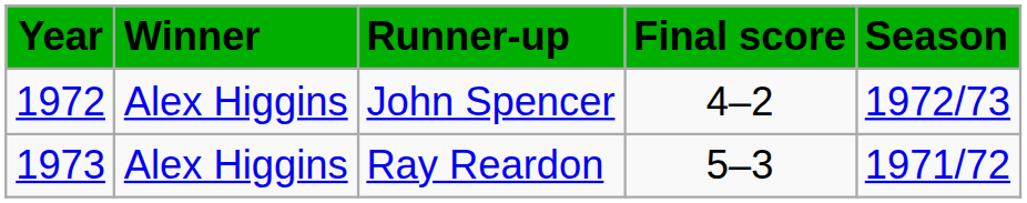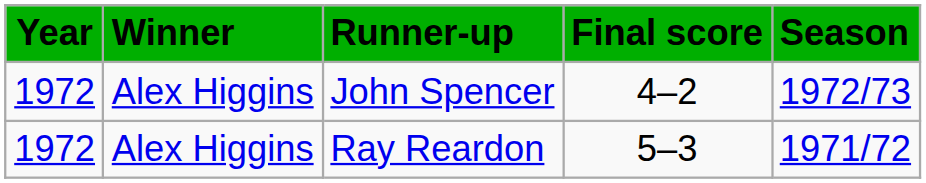 <table class="wikitable" style="margin: auto">
 <tr>
 <th style="text-align: center; background-color: #00af00">Year</th>
 <th style="text-align: left; background-color: #00af00">Winner</th>
 <th style="text-align: left; background-color: #00af00">Runner-up</th>
 <th style="text-align: left; background-color: #00af00">Final score</th>
 <th style="text-align: left; background-color: #00af00">Season</th>
 </tr>
 <tr>
 <td><a href='#'>1972</a></td>
 <td> <a href='#'>Alex Higgins</a></td>
 <td> <a href='#'>John Spencer</a></td>
 <td style="text-align: center">4–2</td>
 <td><a href='#'>1972/73</a></td>
 </tr>
 <tr>
-<td><a href='#'>1973</a></td>
+<td><a href='#'>1972</a></td>
 <td> <a href='#'>Alex Higgins</a></td>
 <td> <a href='#'>Ray Reardon</a></td>
 <td style="text-align: center">5–3</td>
 <td><a href='#'>1971/72</a></td>
 </tr>
 </table>
